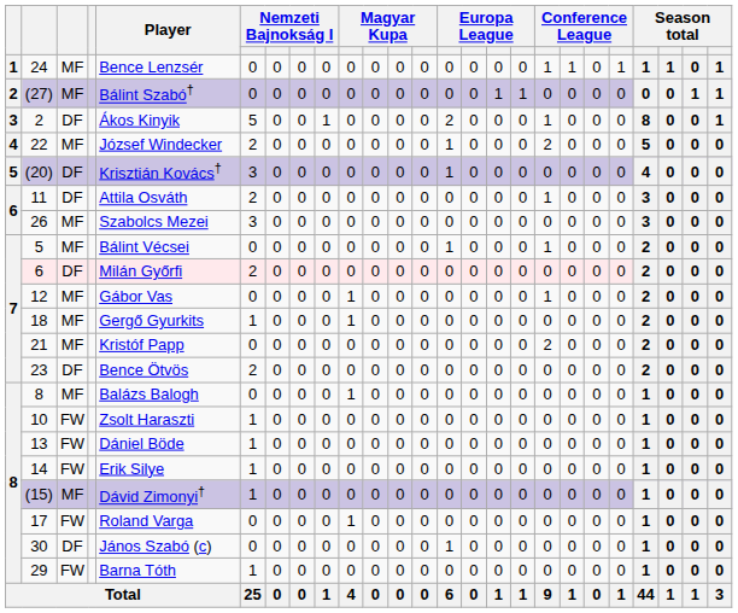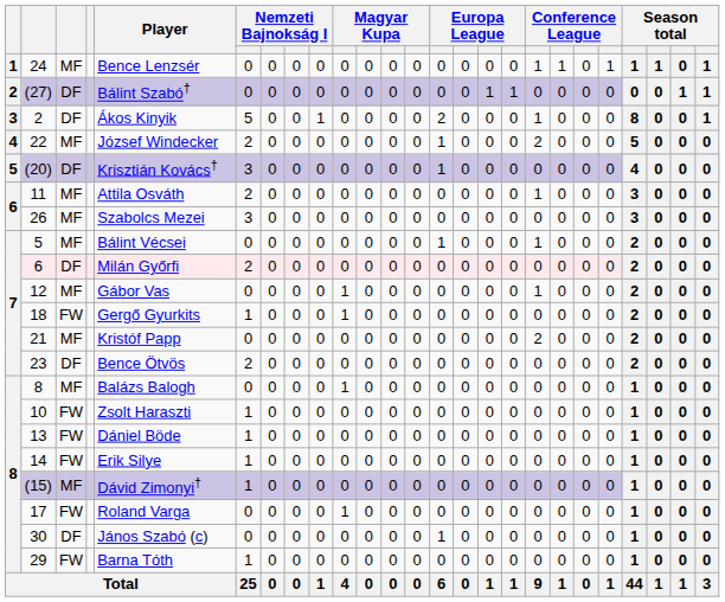 <table class="wikitable sortable sticky-header-multi" style="text-align:center; font-size:85%;">
 <tr>
 <th rowspan="2"></th>
 <th rowspan="2"></th>
 <th rowspan="2"></th>
 <th rowspan="2"></th>
 <th rowspan="2" width="120">Player</th>
 <th colspan="4"><a href='#'>Nemzeti<br>Bajnokság I</a></th>
 <th colspan="4"><a href='#'>Magyar<br>Kupa</a></th>
 <th colspan="4"><a href='#'>Europa<br>League</a></th>
 <th colspan="4"><a href='#'>Conference<br>League</a></th>
 <th colspan="4">Season<br>total</th>
 </tr>
 <tr>
 <th width="15" class="unsortable"></th>
 <th width="15" class="unsortable"></th>
 <th width="15" class="unsortable"></th>
 <th width="15" class="unsortable"></th>
 <th width="15" class="unsortable"></th>
 <th width="15" class="unsortable"></th>
 <th width="15" class="unsortable"></th>
 <th width="15" class="unsortable"></th>
 <th width="15" class="unsortable"></th>
 <th width="15" class="unsortable"></th>
 <th width="15" class="unsortable"></th>
 <th width="15" class="unsortable"></th>
 <th width="15" class="unsortable"></th>
 <th width="15" class="unsortable"></th>
 <th width="15" class="unsortable"></th>
 <th width="15" class="unsortable"></th>
 <th width="15" class="unsortable"></th>
 <th width="15" class="unsortable"></th>
 <th width="15" class="unsortable"></th>
 <th width="15" class="unsortable"></th>
 </tr>
 <tr>
 <th rowspan="1">1</th>
 <td>24</td>
 <td>MF</td>
 <td></td>
 <td style="text-align:left;" data-sort-value="Lenzser"><a href='#'>Bence Lenzsér</a><br></td>
 <td>0</td>
 <td>0</td>
 <td>0</td>
 <td>0<br></td>
 <td>0</td>
 <td>0</td>
 <td>0</td>
 <td>0<br></td>
 <td>0</td>
 <td>0</td>
 <td>0</td>
 <td>0<br></td>
 <td>1</td>
 <td>1</td>
 <td>0</td>
 <td>1<br></td>
 <th>1</th>
 <th>1</th>
 <th>0</th>
 <th>1</th>
 </tr>
 <tr bgcolor=#CBC3E3>
 <th rowspan="1">2</th>
 <td>(27)</td>
-<td>MF</td>
+<td>DF</td>
 <td></td>
 <td style="text-align:left;" data-sort-value="SzaboB"><a href='#'>Bálint Szabó</a><sup>†</sup><br></td>
 <td>0</td>
 <td>0</td>
 <td>0</td>
 <td>0<br></td>
 <td>0</td>
 <td>0</td>
 <td>0</td>
 <td>0<br></td>
 <td>0</td>
 <td>0</td>
 <td>1</td>
 <td>1<br></td>
 <td>0</td>
 <td>0</td>
 <td>0</td>
 <td>0<br></td>
 <th>0</th>
 <th>0</th>
 <th>1</th>
 <th>1</th>
 </tr>
 <tr>
 <th rowspan="1">3</th>
 <td>2</td>
 <td>DF</td>
 <td></td>
 <td style="text-align:left;" data-sort-value="Kinyik"><a href='#'>Ákos Kinyik</a><br></td>
 <td>5</td>
 <td>0</td>
 <td>0</td>
 <td>1<br></td>
 <td>0</td>
 <td>0</td>
 <td>0</td>
 <td>0<br></td>
 <td>2</td>
 <td>0</td>
 <td>0</td>
 <td>0<br></td>
 <td>1</td>
 <td>0</td>
 <td>0</td>
 <td>0<br></td>
 <th>8</th>
 <th>0</th>
 <th>0</th>
 <th>1</th>
 </tr>
 <tr>
 <th rowspan="1">4</th>
 <td>22</td>
 <td>MF</td>
 <td></td>
 <td style="text-align:left;" data-sort-value="Windecker"><a href='#'>József Windecker</a><br></td>
 <td>2</td>
 <td>0</td>
 <td>0</td>
 <td>0<br></td>
 <td>0</td>
 <td>0</td>
 <td>0</td>
 <td>0<br></td>
 <td>1</td>
 <td>0</td>
 <td>0</td>
 <td>0<br></td>
 <td>2</td>
 <td>0</td>
 <td>0</td>
 <td>0<br></td>
 <th>5</th>
 <th>0</th>
 <th>0</th>
 <th>0</th>
 </tr>
 <tr bgcolor=#CBC3E3>
 <th rowspan="1">5</th>
 <td>(20)</td>
 <td>DF</td>
 <td></td>
 <td style="text-align:left;" data-sort-value="KovacsK"><a href='#'>Krisztián Kovács</a><sup>†</sup><br></td>
 <td>3</td>
 <td>0</td>
 <td>0</td>
 <td>0<br></td>
 <td>0</td>
 <td>0</td>
 <td>0</td>
 <td>0<br></td>
 <td>1</td>
 <td>0</td>
 <td>0</td>
 <td>0<br></td>
 <td>0</td>
 <td>0</td>
 <td>0</td>
 <td>0<br></td>
 <th>4</th>
 <th>0</th>
 <th>0</th>
 <th>0</th>
 </tr>
 <tr>
 <th rowspan="2">6</th>
 <td>11</td>
-<td>DF</td>
+<td>MF</td>
 <td></td>
 <td style="text-align:left;" data-sort-value="Osvath"><a href='#'>Attila Osváth</a><br></td>
 <td>2</td>
 <td>0</td>
 <td>0</td>
 <td>0<br></td>
 <td>0</td>
 <td>0</td>
 <td>0</td>
 <td>0<br></td>
 <td>0</td>
 <td>0</td>
 <td>0</td>
 <td>0<br></td>
 <td>1</td>
 <td>0</td>
 <td>0</td>
 <td>0<br></td>
 <th>3</th>
 <th>0</th>
 <th>0</th>
 <th>0</th>
 </tr>
 <tr>
 <td>26</td>
 <td>MF</td>
 <td></td>
 <td style="text-align:left;" data-sort-value="Mezei"><a href='#'>Szabolcs Mezei</a><br></td>
 <td>3</td>
 <td>0</td>
 <td>0</td>
 <td>0<br></td>
 <td>0</td>
 <td>0</td>
 <td>0</td>
 <td>0<br></td>
 <td>0</td>
 <td>0</td>
 <td>0</td>
 <td>0<br></td>
 <td>0</td>
 <td>0</td>
 <td>0</td>
 <td>0<br></td>
 <th>3</th>
 <th>0</th>
 <th>0</th>
 <th>0</th>
 </tr>
 <tr>
 <th rowspan="6">7</th>
 <td>5</td>
 <td>MF</td>
 <td></td>
 <td style="text-align:left;" data-sort-value="Vecsei"><a href='#'>Bálint Vécsei</a><br></td>
 <td>0</td>
 <td>0</td>
 <td>0</td>
 <td>0<br></td>
 <td>0</td>
 <td>0</td>
 <td>0</td>
 <td>0<br></td>
 <td>1</td>
 <td>0</td>
 <td>0</td>
 <td>0<br></td>
 <td>1</td>
 <td>0</td>
 <td>0</td>
 <td>0<br></td>
 <th>2</th>
 <th>0</th>
 <th>0</th>
 <th>0</th>
 </tr>
 <tr bgcolor="#ffe9ec">
 <td>6</td>
 <td>DF</td>
 <td></td>
 <td style="text-align:left;" data-sort-value="Gyorfi"><a href='#'>Milán Győrfi</a><br></td>
 <td>2</td>
 <td>0</td>
 <td>0</td>
 <td>0<br></td>
 <td>0</td>
 <td>0</td>
 <td>0</td>
 <td>0<br></td>
 <td>0</td>
 <td>0</td>
 <td>0</td>
 <td>0<br></td>
 <td>0</td>
 <td>0</td>
 <td>0</td>
 <td>0<br></td>
 <th>2</th>
 <th>0</th>
 <th>0</th>
 <th>0</th>
 </tr>
 <tr>
 <td>12</td>
 <td>MF</td>
 <td></td>
 <td style="text-align:left;" data-sort-value="Vas"><a href='#'>Gábor Vas</a><br></td>
 <td>0</td>
 <td>0</td>
 <td>0</td>
 <td>0<br></td>
 <td>1</td>
 <td>0</td>
 <td>0</td>
 <td>0<br></td>
 <td>0</td>
 <td>0</td>
 <td>0</td>
 <td>0<br></td>
 <td>1</td>
 <td>0</td>
 <td>0</td>
 <td>0<br></td>
 <th>2</th>
 <th>0</th>
 <th>0</th>
 <th>0</th>
 </tr>
 <tr>
 <td>18</td>
-<td>MF</td>
+<td>FW</td>
 <td></td>
 <td style="text-align:left;" data-sort-value="Gyurkits"><a href='#'>Gergő Gyurkits</a><br></td>
 <td>1</td>
 <td>0</td>
 <td>0</td>
 <td>0<br></td>
 <td>1</td>
 <td>0</td>
 <td>0</td>
 <td>0<br></td>
 <td>0</td>
 <td>0</td>
 <td>0</td>
 <td>0<br></td>
 <td>0</td>
 <td>0</td>
 <td>0</td>
 <td>0<br></td>
 <th>2</th>
 <th>0</th>
 <th>0</th>
 <th>0</th>
 </tr>
 <tr>
 <td>21</td>
 <td>MF</td>
 <td></td>
 <td style="text-align:left;" data-sort-value="PappK"><a href='#'>Kristóf Papp</a><br></td>
 <td>0</td>
 <td>0</td>
 <td>0</td>
 <td>0<br></td>
 <td>0</td>
 <td>0</td>
 <td>0</td>
 <td>0<br></td>
 <td>0</td>
 <td>0</td>
 <td>0</td>
 <td>0<br></td>
 <td>2</td>
 <td>0</td>
 <td>0</td>
 <td>0<br></td>
 <th>2</th>
 <th>0</th>
 <th>0</th>
 <th>0</th>
 </tr>
 <tr>
 <td>23</td>
 <td>DF</td>
 <td></td>
 <td style="text-align:left;" data-sort-value="Otvos"><a href='#'>Bence Ötvös</a><br></td>
 <td>2</td>
 <td>0</td>
 <td>0</td>
 <td>0<br></td>
 <td>0</td>
 <td>0</td>
 <td>0</td>
 <td>0<br></td>
 <td>0</td>
 <td>0</td>
 <td>0</td>
 <td>0<br></td>
 <td>0</td>
 <td>0</td>
 <td>0</td>
 <td>0<br></td>
 <th>2</th>
 <th>0</th>
 <th>0</th>
 <th>0</th>
 </tr>
 <tr>
 <th rowspan="8">8</th>
 <td>8</td>
 <td>MF</td>
 <td></td>
 <td style="text-align:left;" data-sort-value="Balogh"><a href='#'>Balázs Balogh</a><br></td>
 <td>0</td>
 <td>0</td>
 <td>0</td>
 <td>0<br></td>
 <td>1</td>
 <td>0</td>
 <td>0</td>
 <td>0<br></td>
 <td>0</td>
 <td>0</td>
 <td>0</td>
 <td>0<br></td>
 <td>0</td>
 <td>0</td>
 <td>0</td>
 <td>0<br></td>
 <th>1</th>
 <th>0</th>
 <th>0</th>
 <th>0</th>
 </tr>
 <tr>
 <td>10</td>
 <td>FW</td>
 <td></td>
 <td style="text-align:left;" data-sort-value="Haraszti"><a href='#'>Zsolt Haraszti</a><br></td>
 <td>1</td>
 <td>0</td>
 <td>0</td>
 <td>0<br></td>
 <td>0</td>
 <td>0</td>
 <td>0</td>
 <td>0<br></td>
 <td>0</td>
 <td>0</td>
 <td>0</td>
 <td>0<br></td>
 <td>0</td>
 <td>0</td>
 <td>0</td>
 <td>0<br></td>
 <th>1</th>
 <th>0</th>
 <th>0</th>
 <th>0</th>
 </tr>
 <tr>
 <td>13</td>
 <td>FW</td>
 <td></td>
 <td style="text-align:left;" data-sort-value="Bode"><a href='#'>Dániel Böde</a><br></td>
 <td>1</td>
 <td>0</td>
 <td>0</td>
 <td>0<br></td>
 <td>0</td>
 <td>0</td>
 <td>0</td>
 <td>0<br></td>
 <td>0</td>
 <td>0</td>
 <td>0</td>
 <td>0<br></td>
 <td>0</td>
 <td>0</td>
 <td>0</td>
 <td>0<br></td>
 <th>1</th>
 <th>0</th>
 <th>0</th>
 <th>0</th>
 </tr>
 <tr>
 <td>14</td>
 <td>FW</td>
 <td></td>
 <td style="text-align:left;" data-sort-value="Silye"><a href='#'>Erik Silye</a><br></td>
 <td>1</td>
 <td>0</td>
 <td>0</td>
 <td>0<br></td>
 <td>0</td>
 <td>0</td>
 <td>0</td>
 <td>0<br></td>
 <td>0</td>
 <td>0</td>
 <td>0</td>
 <td>0<br></td>
 <td>0</td>
 <td>0</td>
 <td>0</td>
 <td>0<br></td>
 <th>1</th>
 <th>0</th>
 <th>0</th>
 <th>0</th>
 </tr>
 <tr bgcolor=#CBC3E3>
 <td>(15)</td>
 <td>MF</td>
 <td></td>
 <td style="text-align:left;" data-sort-value="Zimonyi"><a href='#'>Dávid Zimonyi</a><sup>†</sup><br></td>
 <td>1</td>
 <td>0</td>
 <td>0</td>
 <td>0<br></td>
 <td>0</td>
 <td>0</td>
 <td>0</td>
 <td>0<br></td>
 <td>0</td>
 <td>0</td>
 <td>0</td>
 <td>0<br></td>
 <td>0</td>
 <td>0</td>
 <td>0</td>
 <td>0<br></td>
 <th>1</th>
 <th>0</th>
 <th>0</th>
 <th>0</th>
 </tr>
 <tr>
 <td>17</td>
 <td>FW</td>
 <td></td>
 <td style="text-align:left;" data-sort-value="VargaR"><a href='#'>Roland Varga</a><br></td>
 <td>0</td>
 <td>0</td>
 <td>0</td>
 <td>0<br></td>
 <td>1</td>
 <td>0</td>
 <td>0</td>
 <td>0<br></td>
 <td>0</td>
 <td>0</td>
 <td>0</td>
 <td>0<br></td>
 <td>0</td>
 <td>0</td>
 <td>0</td>
 <td>0<br></td>
 <th>1</th>
 <th>0</th>
 <th>0</th>
 <th>0</th>
 </tr>
 <tr>
 <td>30</td>
 <td>DF</td>
 <td></td>
 <td style="text-align:left;" data-sort-value="SzaboJ"><a href='#'>János Szabó</a> (<a href='#'>c</a>)<br></td>
 <td>0</td>
 <td>0</td>
 <td>0</td>
 <td>0<br></td>
 <td>0</td>
 <td>0</td>
 <td>0</td>
 <td>0<br></td>
 <td>1</td>
 <td>0</td>
 <td>0</td>
 <td>0<br></td>
 <td>0</td>
 <td>0</td>
 <td>0</td>
 <td>0<br></td>
 <th>1</th>
 <th>0</th>
 <th>0</th>
 <th>0</th>
 </tr>
 <tr>
 <td>29</td>
 <td>FW</td>
 <td></td>
 <td style="text-align:left;" data-sort-value="TothB"><a href='#'>Barna Tóth</a><br></td>
 <td>1</td>
 <td>0</td>
 <td>0</td>
 <td>0<br></td>
 <td>0</td>
 <td>0</td>
 <td>0</td>
 <td>0<br></td>
 <td>0</td>
 <td>0</td>
 <td>0</td>
 <td>0<br></td>
 <td>0</td>
 <td>0</td>
 <td>0</td>
 <td>0<br></td>
 <th>1</th>
 <th>0</th>
 <th>0</th>
 <th>0</th>
 </tr>
 <tr>
 <th colspan="5">Total<br></th>
 <th>25</th>
 <th>0</th>
 <th>0</th>
 <th>1<br></th>
 <th>4</th>
 <th>0</th>
 <th>0</th>
 <th>0<br></th>
 <th>6</th>
 <th>0</th>
 <th>1</th>
 <th>1<br></th>
 <th>9</th>
 <th>1</th>
 <th>0</th>
 <th>1<br></th>
 <th>44</th>
 <th>1</th>
 <th>1</th>
 <th>3</th>
 </tr>
 </table>
